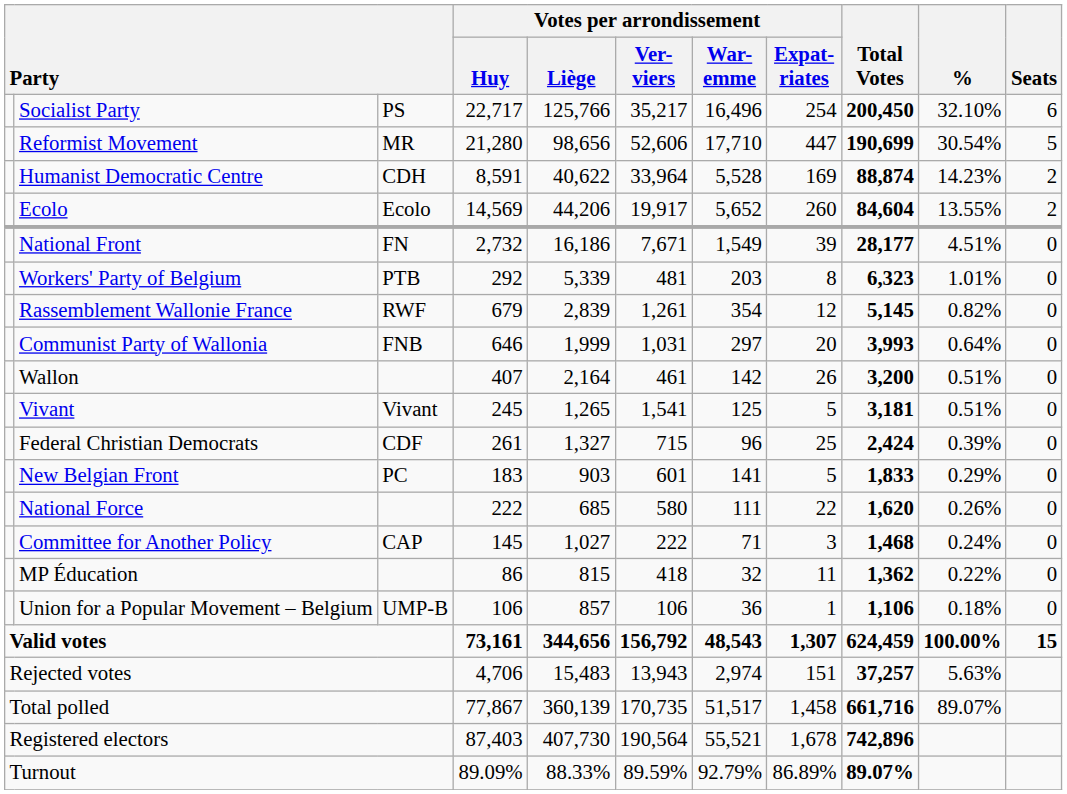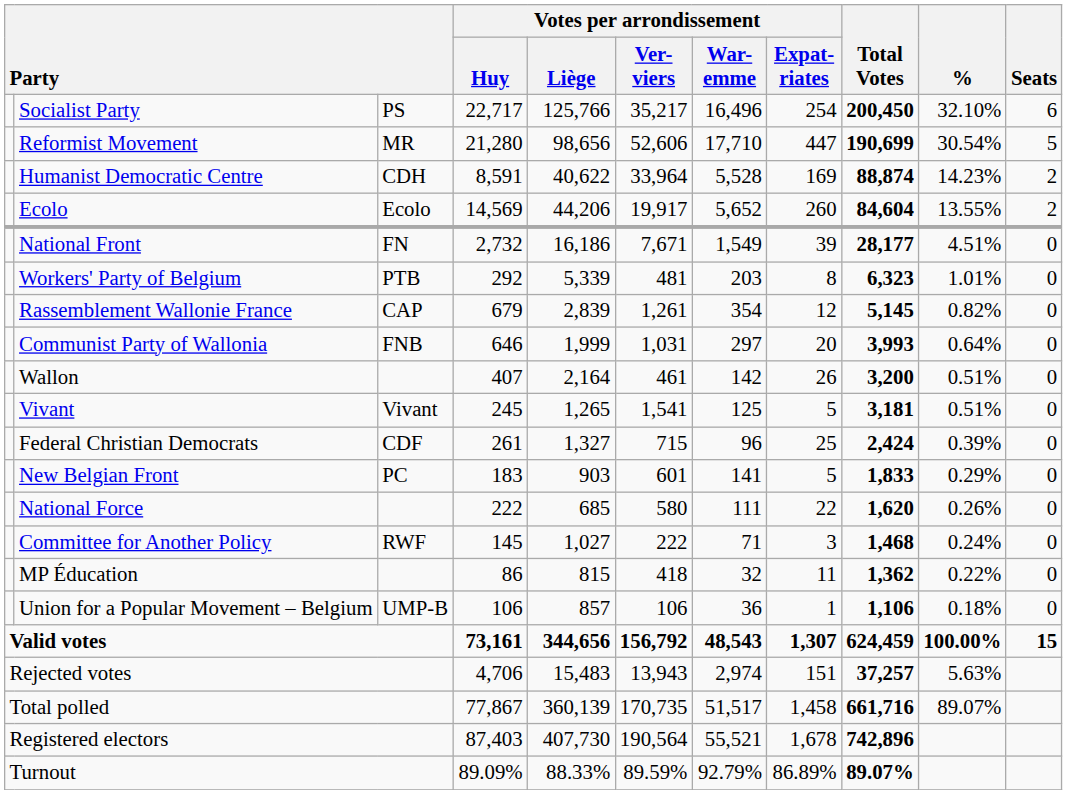 <table class="wikitable" border="1" style="text-align:right;">
 <tr>
 <th style="text-align:left;" valign=bottom rowspan=2 colspan=3>Party</th>
 <th colspan=5>Votes per arrondissement</th>
 <th align=center valign=bottom rowspan=2 width="50">Total Votes</th>
 <th align=center valign=bottom rowspan=2 width="50">%</th>
 <th align=center valign=bottom rowspan=2>Seats</th>
 </tr>
 <tr>
 <th align=center valign=bottom width="50"><a href='#'>Huy</a></th>
 <th align=center valign=bottom width="60"><a href='#'>Liège</a></th>
 <th align=center valign=bottom width="50"><a href='#'>Ver- viers</a></th>
 <th align=center valign=bottom width="50"><a href='#'>War- emme</a></th>
 <th align=center valign=bottom width="50"><a href='#'>Expat- riates</a></th>
 </tr>
 <tr>
 <td></td>
 <td align=left><a href='#'>Socialist Party</a></td>
 <td align=left>PS</td>
 <td>22,717</td>
 <td>125,766</td>
 <td>35,217</td>
 <td>16,496</td>
 <td>254</td>
 <td><strong>200,450</strong></td>
 <td>32.10%</td>
 <td>6</td>
 </tr>
 <tr>
 <td></td>
 <td align=left><a href='#'>Reformist Movement</a></td>
 <td align=left>MR</td>
 <td>21,280</td>
 <td>98,656</td>
 <td>52,606</td>
 <td>17,710</td>
 <td>447</td>
 <td><strong>190,699</strong></td>
 <td>30.54%</td>
 <td>5</td>
 </tr>
 <tr>
 <td></td>
 <td align=left style="white-space: nowrap;"><a href='#'>Humanist Democratic Centre</a></td>
 <td align=left>CDH</td>
 <td>8,591</td>
 <td>40,622</td>
 <td>33,964</td>
 <td>5,528</td>
 <td>169</td>
 <td><strong>88,874</strong></td>
 <td>14.23%</td>
 <td>2</td>
 </tr>
 <tr>
 <td></td>
 <td align=left><a href='#'>Ecolo</a></td>
 <td align=left>Ecolo</td>
 <td>14,569</td>
 <td>44,206</td>
 <td>19,917</td>
 <td>5,652</td>
 <td>260</td>
 <td><strong>84,604</strong></td>
 <td>13.55%</td>
 <td>2</td>
 </tr>
 <tr style="border-top:3px solid darkgray;">
 <td></td>
 <td align=left><a href='#'>National Front</a></td>
 <td align=left>FN</td>
 <td>2,732</td>
 <td>16,186</td>
 <td>7,671</td>
 <td>1,549</td>
 <td>39</td>
 <td><strong>28,177</strong></td>
 <td>4.51%</td>
 <td>0</td>
 </tr>
 <tr>
 <td></td>
 <td align=left><a href='#'>Workers' Party of Belgium</a></td>
 <td align=left>PTB</td>
 <td>292</td>
 <td>5,339</td>
 <td>481</td>
 <td>203</td>
 <td>8</td>
 <td><strong>6,323</strong></td>
 <td>1.01%</td>
 <td>0</td>
 </tr>
 <tr>
 <td></td>
 <td align=left><a href='#'>Rassemblement Wallonie France</a></td>
-<td align=left>RWF</td>
+<td align=left>CAP</td>
 <td>679</td>
 <td>2,839</td>
 <td>1,261</td>
 <td>354</td>
 <td>12</td>
 <td><strong>5,145</strong></td>
 <td>0.82%</td>
 <td>0</td>
 </tr>
 <tr>
 <td></td>
 <td align=left><a href='#'>Communist Party of Wallonia</a></td>
 <td align=left>FNB</td>
 <td>646</td>
 <td>1,999</td>
 <td>1,031</td>
 <td>297</td>
 <td>20</td>
 <td><strong>3,993</strong></td>
 <td>0.64%</td>
 <td>0</td>
 </tr>
 <tr>
 <td></td>
 <td align=left>Wallon</td>
 <td align=left></td>
 <td>407</td>
 <td>2,164</td>
 <td>461</td>
 <td>142</td>
 <td>26</td>
 <td><strong>3,200</strong></td>
 <td>0.51%</td>
 <td>0</td>
 </tr>
 <tr>
 <td></td>
 <td align=left><a href='#'>Vivant</a></td>
 <td align=left>Vivant</td>
 <td>245</td>
 <td>1,265</td>
 <td>1,541</td>
 <td>125</td>
 <td>5</td>
 <td><strong>3,181</strong></td>
 <td>0.51%</td>
 <td>0</td>
 </tr>
 <tr>
 <td></td>
 <td align=left>Federal Christian Democrats</td>
 <td align=left>CDF</td>
 <td>261</td>
 <td>1,327</td>
 <td>715</td>
 <td>96</td>
 <td>25</td>
 <td><strong>2,424</strong></td>
 <td>0.39%</td>
 <td>0</td>
 </tr>
 <tr>
 <td></td>
 <td align=left><a href='#'>New Belgian Front</a></td>
 <td align=left>PC</td>
 <td>183</td>
 <td>903</td>
 <td>601</td>
 <td>141</td>
 <td>5</td>
 <td><strong>1,833</strong></td>
 <td>0.29%</td>
 <td>0</td>
 </tr>
 <tr>
 <td></td>
 <td align=left><a href='#'>National Force</a></td>
 <td align=left></td>
 <td>222</td>
 <td>685</td>
 <td>580</td>
 <td>111</td>
 <td>22</td>
 <td><strong>1,620</strong></td>
 <td>0.26%</td>
 <td>0</td>
 </tr>
 <tr>
 <td></td>
 <td align=left><a href='#'>Committee for Another Policy</a></td>
-<td align=left>CAP</td>
+<td align=left>RWF</td>
 <td>145</td>
 <td>1,027</td>
 <td>222</td>
 <td>71</td>
 <td>3</td>
 <td><strong>1,468</strong></td>
 <td>0.24%</td>
 <td>0</td>
 </tr>
 <tr>
 <td></td>
 <td align=left>MP Éducation</td>
 <td align=left></td>
 <td>86</td>
 <td>815</td>
 <td>418</td>
 <td>32</td>
 <td>11</td>
 <td><strong>1,362</strong></td>
 <td>0.22%</td>
 <td>0</td>
 </tr>
 <tr>
 <td></td>
 <td align=left>Union for a Popular Movement – Belgium</td>
 <td align=left>UMP-B</td>
 <td>106</td>
 <td>857</td>
 <td>106</td>
 <td>36</td>
 <td>1</td>
 <td><strong>1,106</strong></td>
 <td>0.18%</td>
 <td>0</td>
 </tr>
 <tr style="font-weight:bold">
 <td align=left colspan=3>Valid votes</td>
 <td>73,161</td>
 <td>344,656</td>
 <td>156,792</td>
 <td>48,543</td>
 <td>1,307</td>
 <td>624,459</td>
 <td>100.00%</td>
 <td>15</td>
 </tr>
 <tr>
 <td align=left colspan=3>Rejected votes</td>
 <td>4,706</td>
 <td>15,483</td>
 <td>13,943</td>
 <td>2,974</td>
 <td>151</td>
 <td><strong>37,257</strong></td>
 <td>5.63%</td>
 <td></td>
 </tr>
 <tr>
 <td align=left colspan=3>Total polled</td>
 <td>77,867</td>
 <td>360,139</td>
 <td>170,735</td>
 <td>51,517</td>
 <td>1,458</td>
 <td><strong>661,716</strong></td>
 <td>89.07%</td>
 <td></td>
 </tr>
 <tr>
 <td align=left colspan=3>Registered electors</td>
 <td>87,403</td>
 <td>407,730</td>
 <td>190,564</td>
 <td>55,521</td>
 <td>1,678</td>
 <td><strong>742,896</strong></td>
 <td></td>
 <td></td>
 </tr>
 <tr>
 <td align=left colspan=3>Turnout</td>
 <td>89.09%</td>
 <td>88.33%</td>
 <td>89.59%</td>
 <td>92.79%</td>
 <td>86.89%</td>
 <td><strong>89.07%</strong></td>
 <td></td>
 <td></td>
 </tr>
 </table>
